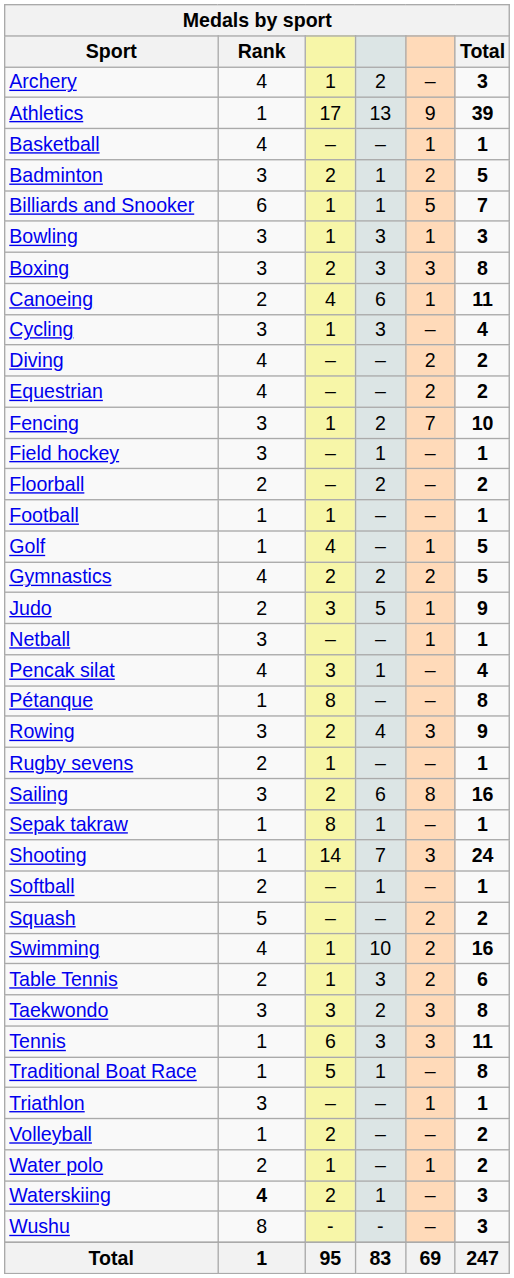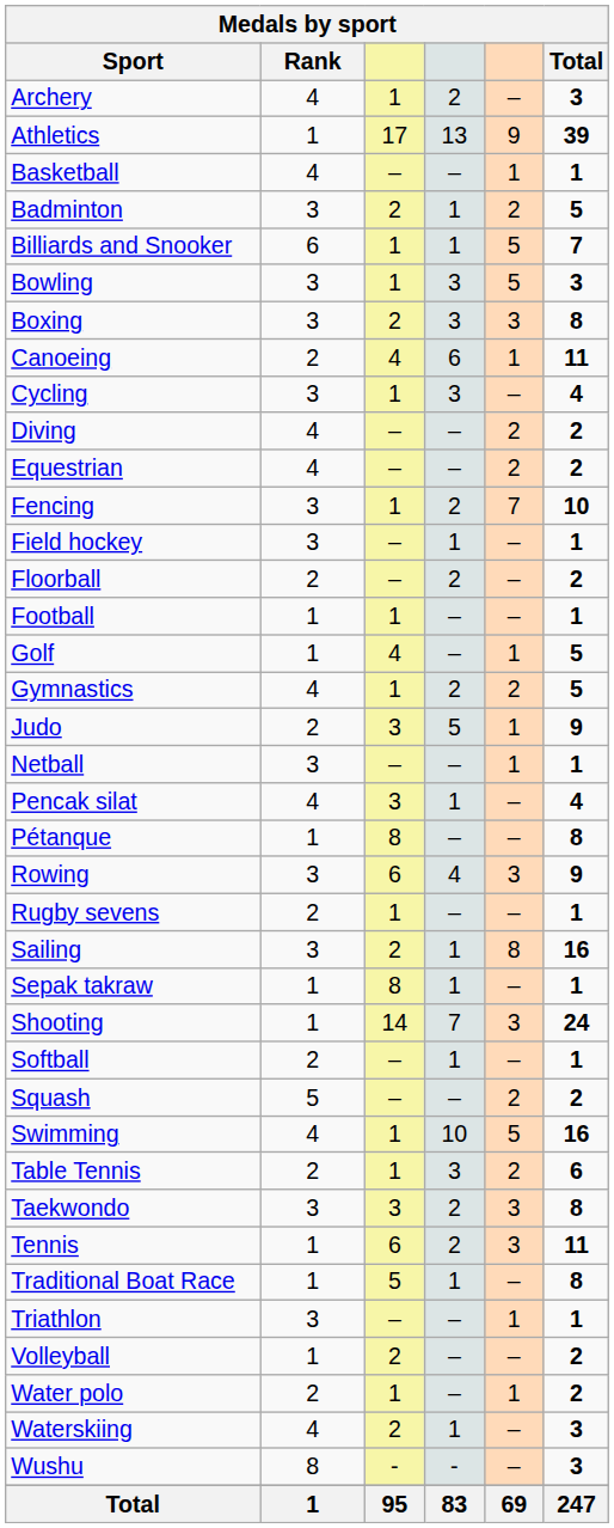 <table class="wikitable" style="font-size:90%; text-align:center;">
 <tr>
 <th colspan=6>Medals by sport</th>
 </tr>
 <tr>
 <th width=150>Sport</th>
 <th style="width:4em;">Rank</th>
 <th scope="col" width=30 style="background:#F7F6A8;"></th>
 <th scope="col" width=30 style="background:#DCE5E5;"></th>
 <th scope="col" width=30 style="background:#FFDAB9;"></th>
 <th width=30>Total</th>
 </tr>
 <tr>
 <td align=left><a href='#'>Archery</a></td>
 <td style=>4</td>
 <td style="background:#F7F6A8;">1</td>
 <td style="background:#DCE5E5;">2</td>
 <td style="background:#FFDAB9;">–</td>
 <td><strong>3</strong></td>
 </tr>
 <tr>
 <td align=left><a href='#'>Athletics</a></td>
 <td style=>1</td>
 <td style="background:#F7F6A8;">17</td>
 <td style="background:#DCE5E5;">13</td>
 <td style="background:#FFDAB9;">9</td>
 <td><strong>39</strong></td>
 </tr>
 <tr>
 <td align=left><a href='#'>Basketball</a></td>
 <td style=>4</td>
 <td style="background:#F7F6A8;">–</td>
 <td style="background:#DCE5E5;">–</td>
 <td style="background:#FFDAB9;">1</td>
 <td><strong>1</strong></td>
 </tr>
 <tr>
 <td align=left><a href='#'>Badminton</a></td>
 <td style=>3</td>
 <td style="background:#F7F6A8;">2</td>
 <td style="background:#DCE5E5;">1</td>
 <td style="background:#FFDAB9;">2</td>
 <td><strong>5</strong></td>
 </tr>
 <tr>
 <td align=left><a href='#'>Billiards and Snooker</a></td>
 <td style=>6</td>
 <td style="background:#F7F6A8;">1</td>
 <td style="background:#DCE5E5;">1</td>
 <td style="background:#FFDAB9;">5</td>
 <td><strong>7</strong></td>
 </tr>
 <tr>
 <td align=left><a href='#'>Bowling</a></td>
 <td style=>3</td>
 <td style="background:#F7F6A8;">1</td>
 <td style="background:#DCE5E5;">3</td>
-<td style="background:#FFDAB9;">1</td>
+<td style="background:#FFDAB9;">5</td>
 <td><strong>3</strong></td>
 </tr>
 <tr>
 <td align=left><a href='#'>Boxing</a></td>
 <td style=>3</td>
 <td style="background:#F7F6A8;">2</td>
 <td style="background:#DCE5E5;">3</td>
 <td style="background:#FFDAB9;">3</td>
 <td><strong>8</strong></td>
 </tr>
 <tr>
 <td align=left><a href='#'>Canoeing</a></td>
 <td style=>2</td>
 <td style="background:#F7F6A8;">4</td>
 <td style="background:#DCE5E5;">6</td>
 <td style="background:#FFDAB9;">1</td>
 <td><strong>11</strong></td>
 </tr>
 <tr>
 <td align=left><a href='#'>Cycling</a></td>
 <td style=>3</td>
 <td style="background:#F7F6A8;">1</td>
 <td style="background:#DCE5E5;">3</td>
 <td style="background:#FFDAB9;">–</td>
 <td><strong>4</strong></td>
 </tr>
 <tr>
 <td align=left><a href='#'>Diving</a></td>
 <td style=>4</td>
 <td style="background:#F7F6A8;">–</td>
 <td style="background:#DCE5E5;">–</td>
 <td style="background:#FFDAB9;">2</td>
 <td><strong>2</strong></td>
 </tr>
 <tr>
 <td align=left><a href='#'>Equestrian</a></td>
 <td style=>4</td>
 <td style="background:#F7F6A8;">–</td>
 <td style="background:#DCE5E5;">–</td>
 <td style="background:#FFDAB9;">2</td>
 <td><strong>2</strong></td>
 </tr>
 <tr>
 <td align=left><a href='#'>Fencing</a></td>
 <td style=>3</td>
 <td style="background:#F7F6A8;">1</td>
 <td style="background:#DCE5E5;">2</td>
 <td style="background:#FFDAB9;">7</td>
 <td><strong>10</strong></td>
 </tr>
 <tr>
 <td align=left><a href='#'>Field hockey</a></td>
 <td style=>3</td>
 <td style="background:#F7F6A8;">–</td>
 <td style="background:#DCE5E5;">1</td>
 <td style="background:#FFDAB9;">–</td>
 <td><strong>1</strong></td>
 </tr>
 <tr>
 <td align=left><a href='#'>Floorball</a></td>
 <td style=>2</td>
 <td style="background:#F7F6A8;">–</td>
 <td style="background:#DCE5E5;">2</td>
 <td style="background:#FFDAB9;">–</td>
 <td><strong>2</strong></td>
 </tr>
 <tr>
 <td align=left><a href='#'>Football</a></td>
 <td style=>1</td>
 <td style="background:#F7F6A8;">1</td>
 <td style="background:#DCE5E5;">–</td>
 <td style="background:#FFDAB9;">–</td>
 <td><strong>1</strong></td>
 </tr>
 <tr>
 <td align=left><a href='#'>Golf</a></td>
 <td style=>1</td>
 <td style="background:#F7F6A8;">4</td>
 <td style="background:#DCE5E5;">–</td>
 <td style="background:#FFDAB9;">1</td>
 <td><strong>5</strong></td>
 </tr>
 <tr>
 <td align=left><a href='#'>Gymnastics</a></td>
 <td style=>4</td>
-<td style="background:#F7F6A8;">2</td>
+<td style="background:#F7F6A8;">1</td>
 <td style="background:#DCE5E5;">2</td>
 <td style="background:#FFDAB9;">2</td>
 <td><strong>5</strong></td>
 </tr>
 <tr>
 <td align=left><a href='#'>Judo</a></td>
 <td style=>2</td>
 <td style="background:#F7F6A8;">3</td>
 <td style="background:#DCE5E5;">5</td>
 <td style="background:#FFDAB9;">1</td>
 <td><strong>9</strong></td>
 </tr>
 <tr>
 <td align=left><a href='#'>Netball</a></td>
 <td style=>3</td>
 <td style="background:#F7F6A8;">–</td>
 <td style="background:#DCE5E5;">–</td>
 <td style="background:#FFDAB9;">1</td>
 <td><strong>1</strong></td>
 </tr>
 <tr>
 <td align=left><a href='#'>Pencak silat</a></td>
 <td style=>4</td>
 <td style="background:#F7F6A8;">3</td>
 <td style="background:#DCE5E5;">1</td>
 <td style="background:#FFDAB9;">–</td>
 <td><strong>4</strong></td>
 </tr>
 <tr>
 <td align=left><a href='#'>Pétanque</a></td>
 <td style=>1</td>
 <td style="background:#F7F6A8;">8</td>
 <td style="background:#DCE5E5;">–</td>
 <td style="background:#FFDAB9;">–</td>
 <td><strong>8</strong></td>
 </tr>
 <tr>
 <td align=left><a href='#'>Rowing</a></td>
 <td style=>3</td>
-<td style="background:#F7F6A8;">2</td>
+<td style="background:#F7F6A8;">6</td>
 <td style="background:#DCE5E5;">4</td>
 <td style="background:#FFDAB9;">3</td>
 <td><strong>9</strong></td>
 </tr>
 <tr>
 <td align=left><a href='#'>Rugby sevens</a></td>
 <td style=>2</td>
 <td style="background:#F7F6A8;">1</td>
 <td style="background:#DCE5E5;">–</td>
 <td style="background:#FFDAB9;">–</td>
 <td><strong>1</strong></td>
 </tr>
 <tr>
 <td align=left><a href='#'>Sailing</a></td>
 <td style=>3</td>
 <td style="background:#F7F6A8;">2</td>
-<td style="background:#DCE5E5;">6</td>
+<td style="background:#DCE5E5;">1</td>
 <td style="background:#FFDAB9;">8</td>
 <td><strong>16</strong></td>
 </tr>
 <tr>
 <td align=left><a href='#'>Sepak takraw</a></td>
 <td style=>1</td>
 <td style="background:#F7F6A8;">8</td>
 <td style="background:#DCE5E5;">1</td>
 <td style="background:#FFDAB9;">–</td>
 <td><strong>1</strong></td>
 </tr>
 <tr>
 <td align=left><a href='#'>Shooting</a></td>
 <td style=>1</td>
 <td style="background:#F7F6A8;">14</td>
 <td style="background:#DCE5E5;">7</td>
 <td style="background:#FFDAB9;">3</td>
 <td><strong>24</strong></td>
 </tr>
 <tr>
 <td align=left><a href='#'>Softball</a></td>
 <td style=>2</td>
 <td style="background:#F7F6A8;">–</td>
 <td style="background:#DCE5E5;">1</td>
 <td style="background:#FFDAB9;">–</td>
 <td><strong>1</strong></td>
 </tr>
 <tr>
 <td align=left><a href='#'>Squash</a></td>
 <td style=>5</td>
 <td style="background:#F7F6A8;">–</td>
 <td style="background:#DCE5E5;">–</td>
 <td style="background:#FFDAB9;">2</td>
 <td><strong>2</strong></td>
 </tr>
 <tr>
 <td align=left><a href='#'>Swimming</a></td>
 <td style=>4</td>
 <td style="background:#F7F6A8;">1</td>
 <td style="background:#DCE5E5;">10</td>
-<td style="background:#FFDAB9;">2</td>
+<td style="background:#FFDAB9;">5</td>
 <td><strong>16</strong></td>
 </tr>
 <tr>
 <td align=left><a href='#'>Table Tennis</a></td>
 <td style=>2</td>
 <td style="background:#F7F6A8;">1</td>
 <td style="background:#DCE5E5;">3</td>
 <td style="background:#FFDAB9;">2</td>
 <td><strong>6</strong></td>
 </tr>
 <tr>
 <td align=left><a href='#'>Taekwondo</a></td>
 <td style=>3</td>
 <td style="background:#F7F6A8;">3</td>
 <td style="background:#DCE5E5;">2</td>
 <td style="background:#FFDAB9;">3</td>
 <td><strong>8</strong></td>
 </tr>
 <tr>
 <td align=left><a href='#'>Tennis</a></td>
 <td style=>1</td>
 <td style="background:#F7F6A8;">6</td>
-<td style="background:#DCE5E5;">3</td>
+<td style="background:#DCE5E5;">2</td>
 <td style="background:#FFDAB9;">3</td>
 <td><strong>11</strong></td>
 </tr>
 <tr>
 <td align=left><a href='#'>Traditional Boat Race</a></td>
 <td style=>1</td>
 <td style="background:#F7F6A8;">5</td>
 <td style="background:#DCE5E5;">1</td>
 <td style="background:#FFDAB9;">–</td>
 <td><strong>8</strong></td>
 </tr>
 <tr>
 <td align=left><a href='#'>Triathlon</a></td>
 <td style=>3</td>
 <td style="background:#F7F6A8;">–</td>
 <td style="background:#DCE5E5;">–</td>
 <td style="background:#FFDAB9;">1</td>
 <td><strong>1</strong></td>
 </tr>
 <tr>
 <td align=left><a href='#'>Volleyball</a></td>
 <td style=>1</td>
 <td style="background:#F7F6A8;">2</td>
 <td style="background:#DCE5E5;">–</td>
 <td style="background:#FFDAB9;">–</td>
 <td><strong>2</strong></td>
 </tr>
 <tr>
 <td align=left><a href='#'>Water polo</a></td>
 <td style=>2</td>
 <td style="background:#F7F6A8;">1</td>
 <td style="background:#DCE5E5;">–</td>
 <td style="background:#FFDAB9;">1</td>
 <td><strong>2</strong></td>
 </tr>
 <tr>
 <td align=left><a href='#'>Waterskiing</a></td>
-<td style=><strong>4</strong></td>
+<td style=>4</td>
 <td style="background:#F7F6A8;">2</td>
 <td style="background:#DCE5E5;">1</td>
 <td style="background:#FFDAB9;">–</td>
 <td><strong>3</strong></td>
 </tr>
 <tr>
 <td align=left><a href='#'>Wushu</a></td>
 <td style=>8</td>
 <td style="background:#F7F6A8;">-</td>
 <td style="background:#DCE5E5;">-</td>
 <td style="background:#FFDAB9;">–</td>
 <td><strong>3</strong></td>
 </tr>
 <tr>
 </tr>
 <tr class="sortbottom">
 <th>Total</th>
 <th>1</th>
 <th>95</th>
 <th>83</th>
 <th>69</th>
 <th>247</th>
 </tr>
 </table>
